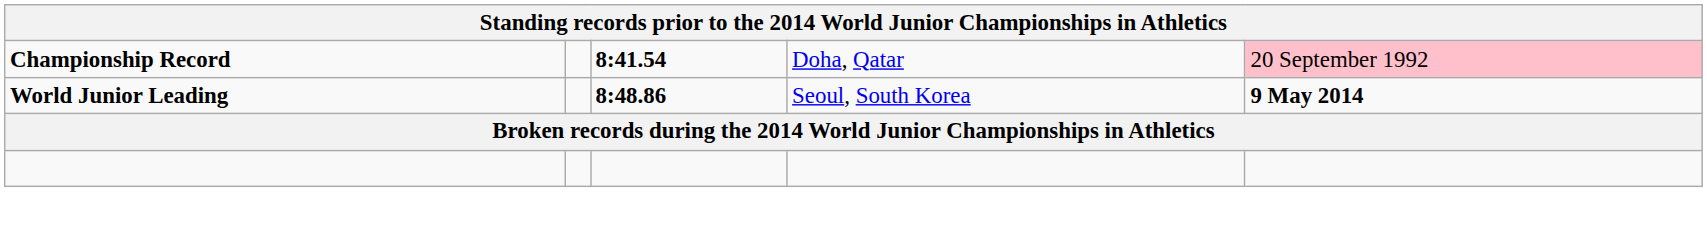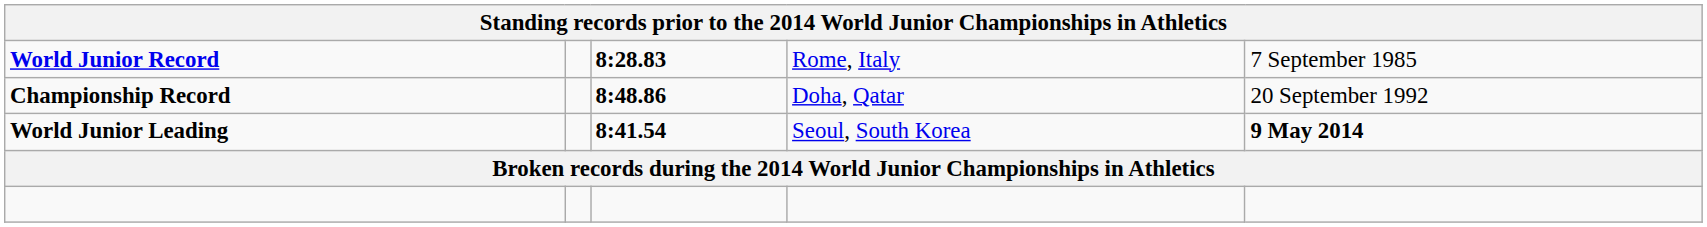 <table class="wikitable" width=75%>
 <tr>
 <th colspan="5">Standing records prior to the 2014 World Junior Championships in Athletics</th>
 </tr>
 <tr>
+<td><strong><a href='#'>World Junior Record</a></strong></td>
+<td></td>
+<td><strong>8:28.83</strong></td>
+<td><a href='#'>Rome</a>, <a href='#'>Italy</a></td>
+<td>7 September 1985</td>
+</tr>
+<tr>
 <td><strong>Championship Record</strong></td>
 <td></td>
-<td><strong>8:41.54</strong></td>
+<td><strong>8:48.86</strong></td>
 <td><a href='#'>Doha</a>, <a href='#'>Qatar</a></td>
-<td style="background: pink;">20 September 1992</td>
+<td>20 September 1992</td>
 </tr>
 <tr>
 <td><strong>World Junior Leading</strong></td>
 <td></td>
-<td><strong>8:48.86</strong></td>
+<td><strong>8:41.54</strong></td>
 <td><a href='#'>Seoul</a>, <a href='#'>South Korea</a></td>
 <td><strong>9 May 2014</strong></td>
 </tr>
 <tr>
 <th colspan="5">Broken records during the 2014 World Junior Championships in Athletics</th>
 </tr>
 <tr>
 <td> </td>
 <td></td>
 <td></td>
 <td></td>
 <td></td>
 </tr>
 </table>
